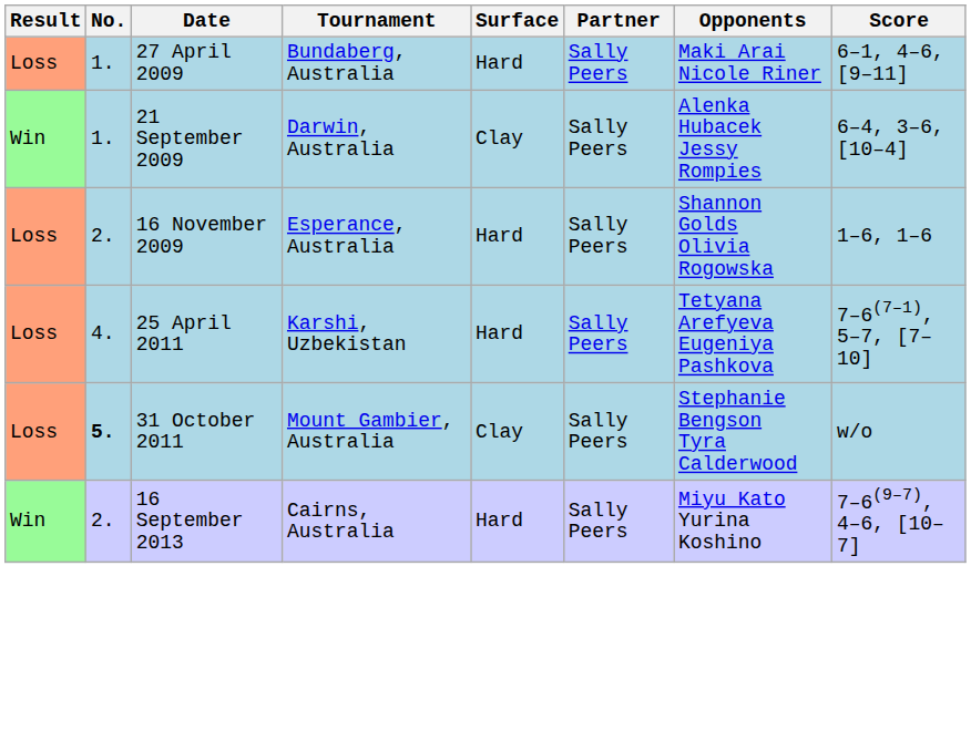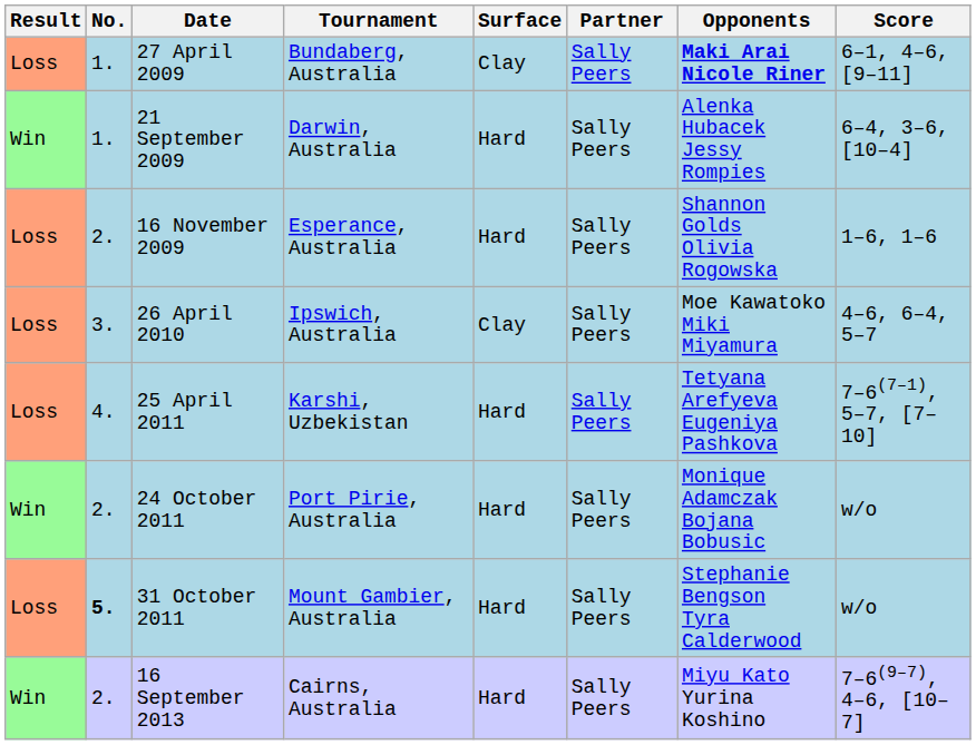 <table class="sortable wikitable" style=font-size:97%>
 <tr>
 <th>Result</th>
 <th>No.</th>
 <th>Date</th>
 <th>Tournament</th>
 <th>Surface</th>
 <th>Partner</th>
 <th>Opponents</th>
 <th>Score</th>
 </tr>
 <tr style="background:lightblue;">
 <td style="background:#ffa07a;">Loss</td>
 <td>1.</td>
 <td>27 April 2009</td>
 <td><a href='#'>Bundaberg</a>, Australia</td>
-<td>Hard</td>
+<td>Clay</td>
 <td> <a href='#'>Sally Peers</a></td>
-<td> <a href='#'>Maki Arai</a> <br>  <a href='#'>Nicole Riner</a></td>
+<td><strong> <a href='#'>Maki Arai</a> <br>  <a href='#'>Nicole Riner</a></strong></td>
 <td>6–1, 4–6, [9–11]</td>
 </tr>
 <tr style="background:lightblue;">
 <td style="background:#98fb98;">Win</td>
 <td>1.</td>
 <td>21 September 2009</td>
 <td><a href='#'>Darwin</a>, Australia</td>
-<td>Clay</td>
+<td>Hard</td>
 <td> Sally Peers</td>
 <td> <a href='#'>Alenka Hubacek</a> <br>  <a href='#'>Jessy Rompies</a></td>
 <td>6–4, 3–6, [10–4]</td>
 </tr>
 <tr style="background:lightblue;">
 <td style="background:#ffa07a;">Loss</td>
 <td>2.</td>
 <td>16 November 2009</td>
 <td><a href='#'>Esperance</a>, Australia</td>
 <td>Hard</td>
 <td> Sally Peers</td>
 <td> <a href='#'>Shannon Golds</a> <br>  <a href='#'>Olivia Rogowska</a></td>
 <td>1–6, 1–6</td>
 </tr>
 <tr style="background:lightblue;">
 <td style="background:#ffa07a;">Loss</td>
+<td>3.</td>
+<td>26 April 2010</td>
+<td><a href='#'>Ipswich</a>, Australia</td>
+<td>Clay</td>
+<td> Sally Peers</td>
+<td> Moe Kawatoko <br>  <a href='#'>Miki Miyamura</a></td>
+<td>4–6, 6–4, 5–7</td>
+</tr>
+<tr style="background:lightblue;">
+<td style="background:#ffa07a;">Loss</td>
 <td>4.</td>
 <td>25 April 2011</td>
 <td><a href='#'>Karshi</a>, Uzbekistan</td>
 <td>Hard</td>
 <td> <a href='#'>Sally Peers</a></td>
 <td> <a href='#'>Tetyana Arefyeva</a> <br>  <a href='#'>Eugeniya Pashkova</a></td>
 <td>7–6<sup>(7–1)</sup>, 5–7, [7–10]</td>
 </tr>
 <tr style="background:lightblue;">
+<td style="background:#98fb98;">Win</td>
+<td>2.</td>
+<td>24 October 2011</td>
+<td><a href='#'>Port Pirie</a>, Australia</td>
+<td>Hard</td>
+<td> Sally Peers</td>
+<td> <a href='#'>Monique Adamczak</a> <br>  <a href='#'>Bojana Bobusic</a></td>
+<td>w/o</td>
+</tr>
+<tr style="background:lightblue;">
 <td style="background:#ffa07a;">Loss</td>
 <td><strong>5.</strong></td>
 <td>31 October 2011</td>
 <td><a href='#'>Mount Gambier</a>, Australia</td>
-<td>Clay</td>
+<td>Hard</td>
 <td> Sally Peers</td>
 <td> <a href='#'>Stephanie Bengson</a> <br>  <a href='#'>Tyra Calderwood</a></td>
 <td>w/o</td>
 </tr>
 <tr style="background:#ccccff;">
 <td style="background:#98fb98;">Win</td>
 <td>2.</td>
 <td>16 September 2013</td>
 <td>Cairns, Australia</td>
 <td>Hard</td>
 <td> Sally Peers</td>
 <td> <a href='#'>Miyu Kato</a> <br>  Yurina Koshino</td>
 <td>7–6<sup>(9–7)</sup>, 4–6, [10–7]</td>
 </tr>
 </table>
